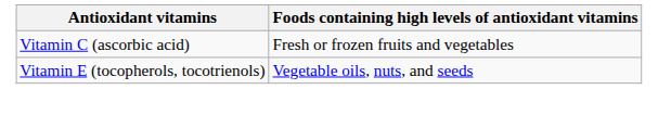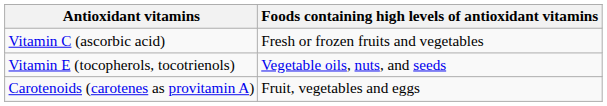 <table class="wikitable" style="margin-left: auto; margin-right: auto;">
 <tr>
 <th>Antioxidant vitamins</th>
 <th>Foods containing high levels of antioxidant vitamins</th>
 </tr>
 <tr>
 <td><a href='#'>Vitamin C</a> (ascorbic acid)</td>
 <td>Fresh or frozen fruits and vegetables</td>
 </tr>
 <tr>
 <td><a href='#'>Vitamin E</a> (tocopherols, tocotrienols)</td>
 <td><a href='#'>Vegetable oils</a>, <a href='#'>nuts</a>, and <a href='#'>seeds</a></td>
 </tr>
+<tr>
+<td><a href='#'>Carotenoids</a> (<a href='#'>carotenes</a> as <a href='#'>provitamin A</a>)</td>
+<td>Fruit, vegetables and eggs</td>
+</tr>
 </table>
